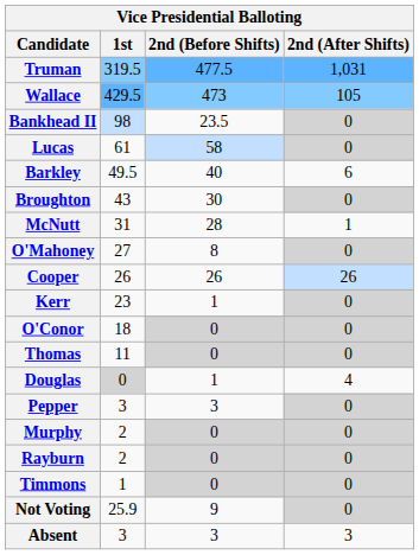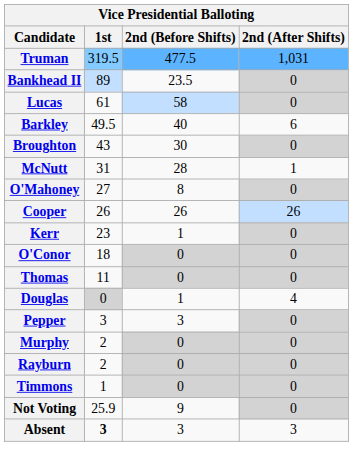 <table class="wikitable sortable" style="text-align:center">
 <tr>
 <th colspan="4"><strong>Vice Presidential Balloting</strong></th>
 </tr>
 <tr>
 <th>Candidate</th>
 <th>1st</th>
 <th>2nd (Before Shifts)</th>
 <th>2nd (After Shifts)</th>
 </tr>
 <tr>
 <th><a href='#'>Truman</a></th>
 <td style="background:#82caff">319.5</td>
 <td style="background:#5cb3ff">477.5</td>
 <td style="background:#5cb3ff">1,031</td>
 </tr>
 <tr>
-<th><a href='#'>Wallace</a></th>
-<td style="background:#5cb3ff">429.5</td>
-<td style="background:#82caff">473</td>
-<td style="background:#82caff">105</td>
-</tr>
-<tr>
 <th><a href='#'>Bankhead II</a></th>
-<td style="background:#c2dfff">98</td>
+<td style="background:#c2dfff">89</td>
 <td>23.5</td>
 <td style="background:#d3d3d3">0</td>
 </tr>
 <tr>
 <th><a href='#'>Lucas</a></th>
 <td>61</td>
 <td style="background:#c2dfff">58</td>
 <td style="background:#d3d3d3">0</td>
 </tr>
 <tr>
 <th><a href='#'>Barkley</a></th>
 <td>49.5</td>
 <td>40</td>
 <td>6</td>
 </tr>
 <tr>
 <th><a href='#'>Broughton</a></th>
 <td>43</td>
 <td>30</td>
 <td style="background:#d3d3d3">0</td>
 </tr>
 <tr>
 <th><a href='#'>McNutt</a></th>
 <td>31</td>
 <td>28</td>
 <td>1</td>
 </tr>
 <tr>
 <th><a href='#'>O'Mahoney</a></th>
 <td>27</td>
 <td>8</td>
 <td style="background:#d3d3d3">0</td>
 </tr>
 <tr>
 <th><a href='#'>Cooper</a></th>
 <td>26</td>
 <td>26</td>
 <td style="background:#c2dfff">26</td>
 </tr>
 <tr>
 <th><a href='#'>Kerr</a></th>
 <td>23</td>
 <td>1</td>
 <td style="background:#d3d3d3">0</td>
 </tr>
 <tr>
 <th><a href='#'>O'Conor</a></th>
 <td>18</td>
 <td style="background:#d3d3d3">0</td>
 <td style="background:#d3d3d3">0</td>
 </tr>
 <tr>
 <th><a href='#'>Thomas</a></th>
 <td>11</td>
 <td style="background:#d3d3d3">0</td>
 <td style="background:#d3d3d3">0</td>
 </tr>
 <tr>
 <th><a href='#'>Douglas</a></th>
 <td style="background:#d3d3d3">0</td>
 <td>1</td>
 <td>4</td>
 </tr>
 <tr>
 <th><a href='#'>Pepper</a></th>
 <td>3</td>
 <td>3</td>
 <td style="background:#d3d3d3">0</td>
 </tr>
 <tr>
 <th><a href='#'>Murphy</a></th>
 <td>2</td>
 <td style="background:#d3d3d3">0</td>
 <td style="background:#d3d3d3">0</td>
 </tr>
 <tr>
 <th><a href='#'>Rayburn</a></th>
 <td>2</td>
 <td style="background:#d3d3d3">0</td>
 <td style="background:#d3d3d3">0</td>
 </tr>
 <tr>
 <th><a href='#'>Timmons</a></th>
 <td>1</td>
 <td style="background:#d3d3d3">0</td>
 <td style="background:#d3d3d3">0</td>
 </tr>
 <tr>
 <th>Not Voting</th>
 <td>25.9</td>
 <td>9</td>
 <td style="background:#d3d3d3">0</td>
 </tr>
 <tr>
 <th>Absent</th>
-<td>3</td>
+<td><strong>3</strong></td>
 <td>3</td>
 <td>3</td>
 </tr>
 </table>
